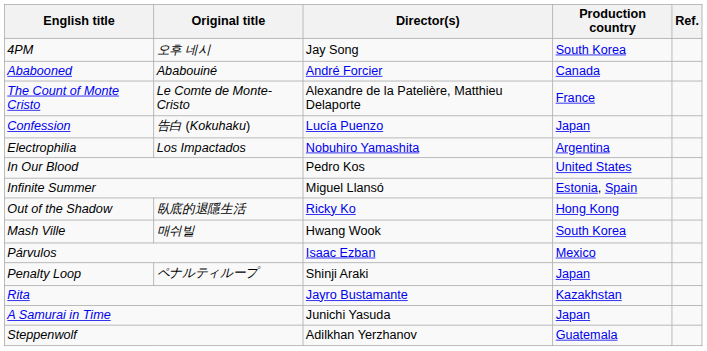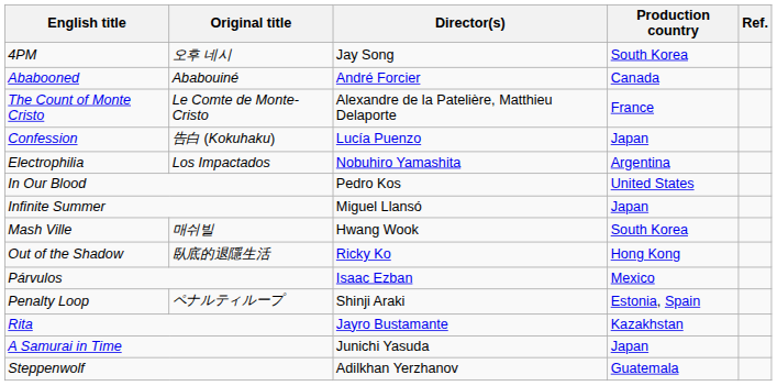 <table class="wikitable" width=100%>
 <tr>
 <th scope="col">English title</th>
 <th scope="col">Original title</th>
 <th scope="col">Director(s)</th>
 <th scope="col">Production country</th>
 <th scope="col">Ref.</th>
 </tr>
 <tr>
 <td><em>4PM</em></td>
 <td><em>오후 네시</em></td>
 <td>Jay Song</td>
 <td><a href='#'>South Korea</a></td>
 <td align="center"></td>
 </tr>
 <tr>
 <td><em><a href='#'>Ababooned</a></em></td>
 <td><em>Ababouiné</em></td>
 <td><a href='#'>André Forcier</a></td>
 <td><a href='#'>Canada</a></td>
 <td align="center"></td>
 </tr>
 <tr>
 <td><em><a href='#'>The Count of Monte Cristo</a></em></td>
 <td><em>Le Comte de Monte-Cristo</em></td>
 <td>Alexandre de la Patelière, Matthieu Delaporte</td>
 <td><a href='#'>France</a></td>
 <td align="center"></td>
 </tr>
 <tr>
 <td><em><a href='#'>Confession</a></em></td>
 <td><em>告白</em> (<em>Kokuhaku</em>)</td>
 <td><a href='#'>Lucía Puenzo</a></td>
 <td><a href='#'>Japan</a></td>
 <td align="center"></td>
 </tr>
 <tr>
 <td><em>Electrophilia</em></td>
 <td><em>Los Impactados</em></td>
 <td><a href='#'>Nobuhiro Yamashita</a></td>
 <td><a href='#'>Argentina</a></td>
 <td align="center"></td>
 </tr>
 <tr>
 <td colspan="2"><em>In Our Blood</em></td>
 <td>Pedro Kos</td>
 <td><a href='#'>United States</a></td>
 <td align="center"></td>
 </tr>
 <tr>
 <td colspan="2"><em>Infinite Summer</em></td>
 <td>Miguel Llansó</td>
-<td><a href='#'>Estonia</a>, <a href='#'>Spain</a></td>
+<td><a href='#'>Japan</a></td>
+<td align="center"></td>
+</tr>
+<tr>
+<td><em>Mash Ville</em></td>
+<td><em>매쉬빌</em></td>
+<td>Hwang Wook</td>
+<td><a href='#'>South Korea</a></td>
 <td align="center"></td>
 </tr>
 <tr>
 <td><em>Out of the Shadow</em></td>
 <td><em>臥底的退隱生活</em></td>
 <td><a href='#'>Ricky Ko</a></td>
 <td><a href='#'>Hong Kong</a></td>
-<td align="center"></td>
-</tr>
-<tr>
-<td><em>Mash Ville</em></td>
-<td><em>매쉬빌</em></td>
-<td>Hwang Wook</td>
-<td><a href='#'>South Korea</a></td>
 <td align="center"></td>
 </tr>
 <tr>
 <td colspan="2"><em>Párvulos</em></td>
 <td><a href='#'>Isaac Ezban</a></td>
 <td><a href='#'>Mexico</a></td>
 <td align="center"></td>
 </tr>
 <tr>
 <td><em>Penalty Loop</em></td>
 <td><em>ペナルティループ</em></td>
 <td>Shinji Araki</td>
-<td><a href='#'>Japan</a></td>
+<td><a href='#'>Estonia</a>, <a href='#'>Spain</a></td>
 <td align="center"></td>
 </tr>
 <tr>
 <td colspan="2"><em><a href='#'>Rita</a></em></td>
 <td><a href='#'>Jayro Bustamante</a></td>
 <td><a href='#'>Kazakhstan</a></td>
 <td align="center"></td>
 </tr>
 <tr>
 <td colspan="2"><em><a href='#'>A Samurai in Time</a></em></td>
 <td>Junichi Yasuda</td>
 <td><a href='#'>Japan</a></td>
 <td align="center"></td>
 </tr>
 <tr>
 <td colspan="2"><em>Steppenwolf</em></td>
 <td>Adilkhan Yerzhanov</td>
 <td><a href='#'>Guatemala</a></td>
 <td align="center"></td>
 </tr>
 </table>
